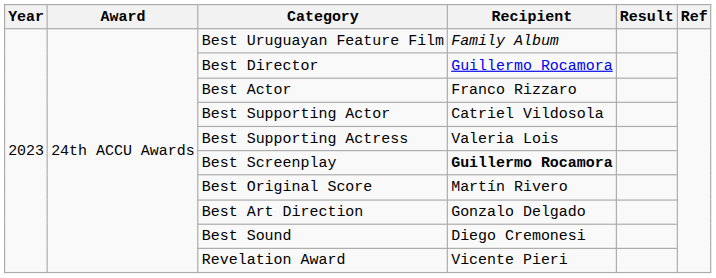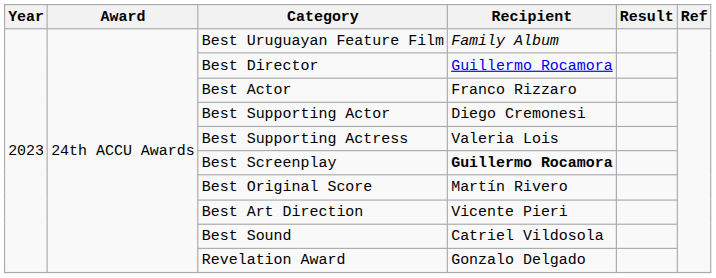 <table class="wikitable">
 <tr>
 <th>Year</th>
 <th>Award</th>
 <th>Category</th>
 <th>Recipient</th>
 <th>Result</th>
 <th>Ref</th>
 </tr>
 <tr>
 <td rowspan="10">2023</td>
 <td rowspan="10">24th ACCU Awards</td>
 <td>Best Uruguayan Feature Film</td>
 <td><em>Family Album</em></td>
 <td></td>
 <td rowspan="10"></td>
 </tr>
 <tr>
 <td>Best Director</td>
 <td><a href='#'>Guillermo Rocamora</a></td>
 <td></td>
 </tr>
 <tr>
 <td>Best Actor</td>
 <td>Franco Rizzaro</td>
 <td></td>
 </tr>
 <tr>
 <td>Best Supporting Actor</td>
-<td>Catriel Vildosola</td>
+<td>Diego Cremonesi</td>
 <td></td>
 </tr>
 <tr>
 <td>Best Supporting Actress</td>
 <td>Valeria Lois</td>
 <td></td>
 </tr>
 <tr>
 <td>Best Screenplay</td>
 <td><strong>Guillermo Rocamora</strong></td>
 <td></td>
 </tr>
 <tr>
 <td>Best Original Score</td>
 <td>Martín Rivero</td>
 <td></td>
 </tr>
 <tr>
 <td>Best Art Direction</td>
-<td>Gonzalo Delgado</td>
+<td>Vicente Pieri</td>
 <td></td>
 </tr>
 <tr>
 <td>Best Sound</td>
-<td>Diego Cremonesi</td>
+<td>Catriel Vildosola</td>
 <td></td>
 </tr>
 <tr>
 <td>Revelation Award</td>
-<td>Vicente Pieri</td>
+<td>Gonzalo Delgado</td>
 <td></td>
 </tr>
 </table>
